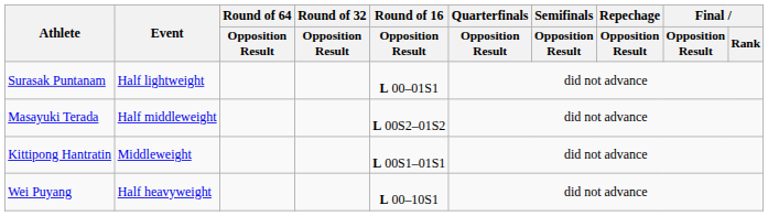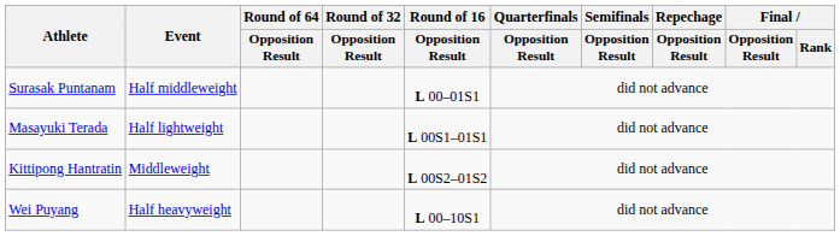 <table class="wikitable" style="font-size:90%">
 <tr>
 <th rowspan="2">Athlete</th>
 <th rowspan="2">Event</th>
 <th>Round of 64</th>
 <th>Round of 32</th>
 <th>Round of 16</th>
 <th>Quarterfinals</th>
 <th>Semifinals</th>
 <th>Repechage</th>
 <th colspan=2>Final / </th>
 </tr>
 <tr style="font-size:95%">
 <th>Opposition<br>Result</th>
 <th>Opposition<br>Result</th>
 <th>Opposition<br>Result</th>
 <th>Opposition<br>Result</th>
 <th>Opposition<br>Result</th>
 <th>Opposition<br>Result</th>
 <th>Opposition<br>Result</th>
 <th>Rank</th>
 </tr>
 <tr align=center>
 <td align=left><a href='#'>Surasak Puntanam</a></td>
-<td align=left><a href='#'>Half lightweight</a></td>
+<td align=left><a href='#'>Half middleweight</a></td>
 <td></td>
 <td></td>
 <td> <br><strong>L</strong> 00–01S1</td>
 <td colspan=6>did not advance</td>
 </tr>
 <tr align=center>
 <td align=left><a href='#'>Masayuki Terada</a></td>
-<td align=left><a href='#'>Half middleweight</a></td>
+<td align=left><a href='#'>Half lightweight</a></td>
 <td></td>
 <td></td>
-<td> <br><strong>L</strong> 00S2–01S2</td>
+<td> <br><strong>L</strong> 00S1–01S1</td>
 <td colspan=6>did not advance</td>
 </tr>
 <tr align=center>
 <td align=left><a href='#'>Kittipong Hantratin</a></td>
 <td align=left><a href='#'>Middleweight</a></td>
 <td></td>
 <td></td>
-<td> <br><strong>L</strong> 00S1–01S1</td>
+<td> <br><strong>L</strong> 00S2–01S2</td>
 <td colspan=6>did not advance</td>
 </tr>
 <tr align=center>
 <td align=left><a href='#'>Wei Puyang</a></td>
 <td align=left><a href='#'>Half heavyweight</a></td>
 <td></td>
 <td></td>
 <td> <br><strong>L</strong> 00–10S1</td>
 <td colspan=6>did not advance</td>
 </tr>
 </table>
